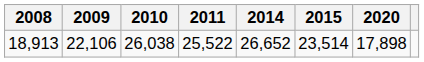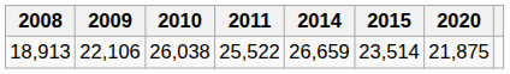 <table class="wikitable">
 <tr>
 <th>2008</th>
 <th>2009</th>
 <th>2010</th>
 <th>2011</th>
 <th>2014</th>
 <th>2015</th>
 <th>2020</th>
 <th></th>
 </tr>
 <tr>
 <td>18,913</td>
 <td>22,106</td>
 <td>26,038</td>
 <td>25,522</td>
-<td>26,652</td>
+<td>26,659</td>
 <td>23,514</td>
-<td>17,898</td>
+<td>21,875</td>
 <td></td>
 </tr>
 </table>
